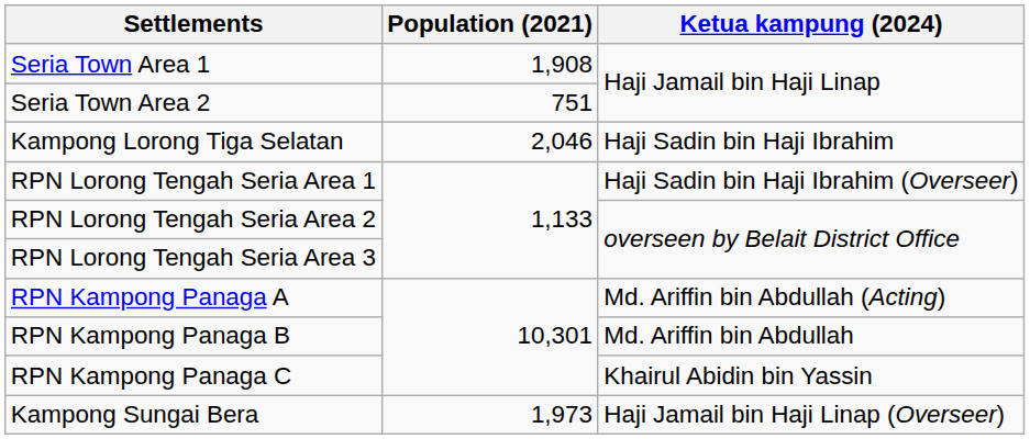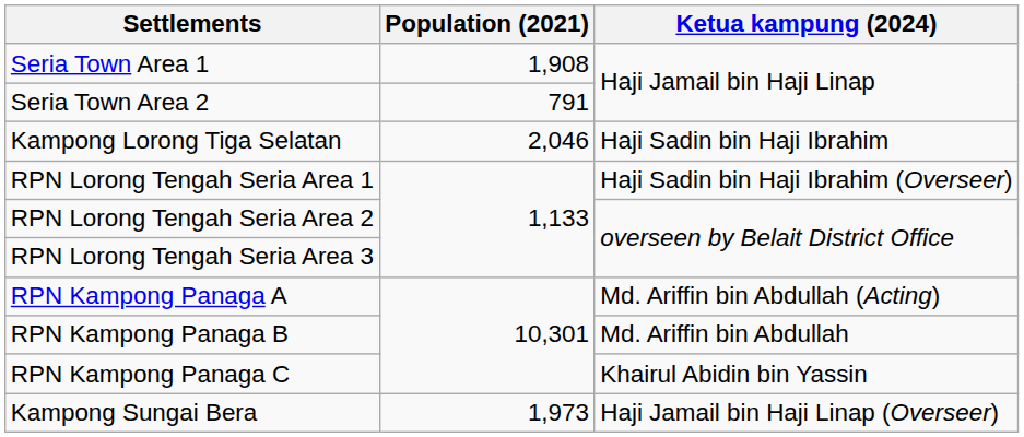 <table class="wikitable">
 <tr>
 <th>Settlements</th>
 <th>Population (2021)</th>
 <th><a href='#'>Ketua kampung</a> (2024)</th>
 </tr>
 <tr>
 <td><a href='#'>Seria Town</a> Area 1</td>
 <td align="right">1,908</td>
 <td rowspan="2">Haji Jamail bin Haji Linap</td>
 </tr>
 <tr>
 <td>Seria Town Area 2</td>
-<td align="right">751</td>
+<td align="right">791</td>
 </tr>
 <tr>
 <td>Kampong Lorong Tiga Selatan</td>
 <td align="right">2,046</td>
 <td>Haji Sadin bin Haji Ibrahim</td>
 </tr>
 <tr>
 <td>RPN Lorong Tengah Seria Area 1</td>
 <td rowspan="3" align="right">1,133</td>
 <td>Haji Sadin bin Haji Ibrahim (<em>Overseer</em>)</td>
 </tr>
 <tr>
 <td>RPN Lorong Tengah Seria Area 2</td>
 <td rowspan="2"><em>overseen by Belait District Office</em></td>
 </tr>
 <tr>
 <td>RPN Lorong Tengah Seria Area 3</td>
 </tr>
 <tr>
 <td><a href='#'>RPN Kampong Panaga</a> A</td>
 <td rowspan="3" align="right">10,301</td>
 <td>Md. Ariffin bin Abdullah (<em>Acting</em>)</td>
 </tr>
 <tr>
 <td>RPN Kampong Panaga B</td>
 <td>Md. Ariffin bin Abdullah</td>
 </tr>
 <tr>
 <td>RPN Kampong Panaga C</td>
 <td>Khairul Abidin bin Yassin</td>
 </tr>
 <tr>
 <td>Kampong Sungai Bera</td>
 <td align="right">1,973</td>
 <td>Haji Jamail bin Haji Linap (<em>Overseer</em>)</td>
 </tr>
 </table>
